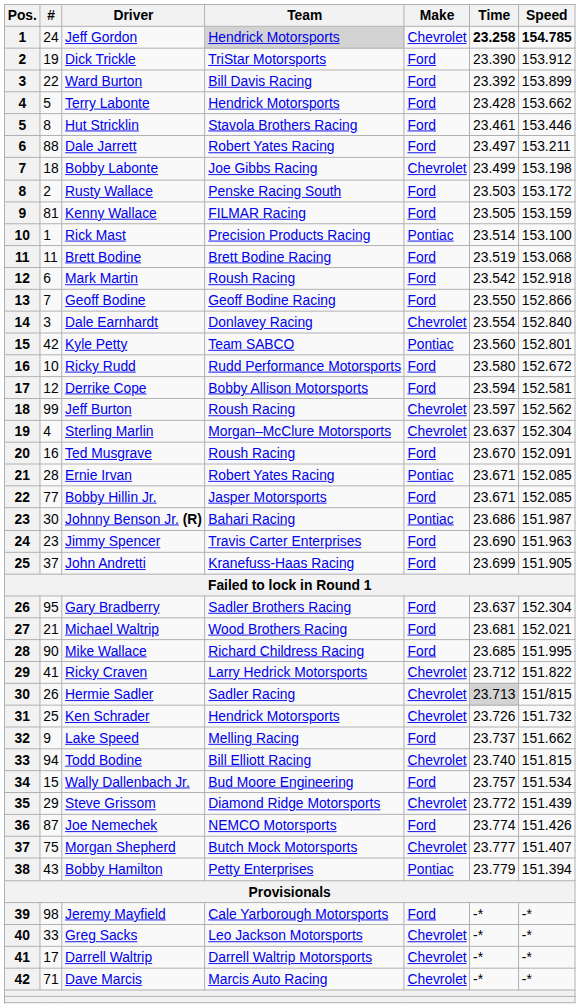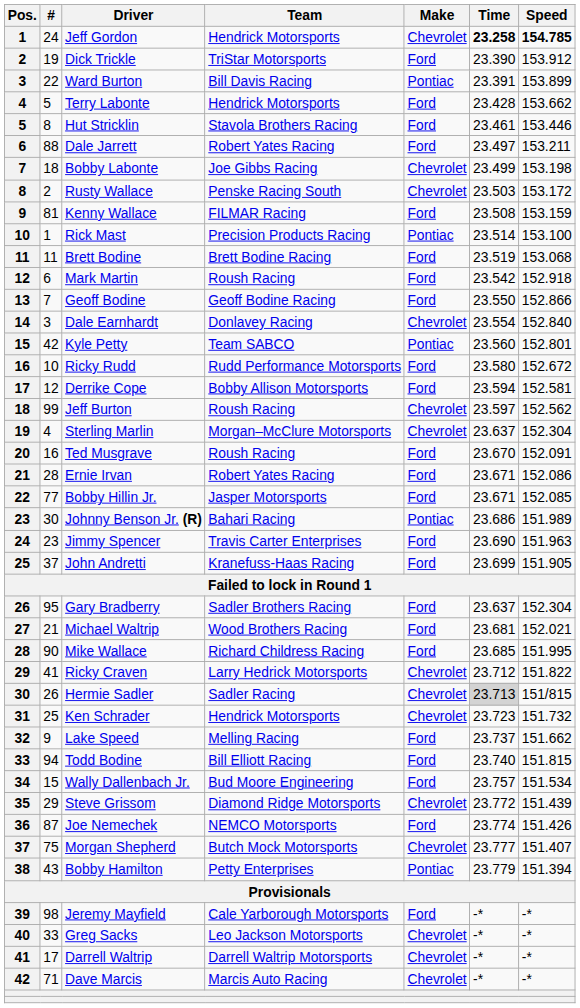 <table class="wikitable" style="font-size:95%">
 <tr>
 <th>Pos.</th>
 <th>#</th>
 <th>Driver</th>
 <th>Team</th>
 <th>Make</th>
 <th>Time</th>
 <th>Speed</th>
 </tr>
 <tr>
 <th>1</th>
 <td>24</td>
 <td><a href='#'>Jeff Gordon</a></td>
-<td style="background: lightgrey;"><a href='#'>Hendrick Motorsports</a></td>
+<td><a href='#'>Hendrick Motorsports</a></td>
 <td><a href='#'>Chevrolet</a></td>
 <td><strong>23.258</strong></td>
 <td><strong>154.785</strong></td>
 </tr>
 <tr>
 <th>2</th>
 <td>19</td>
 <td><a href='#'>Dick Trickle</a></td>
 <td><a href='#'>TriStar Motorsports</a></td>
 <td><a href='#'>Ford</a></td>
 <td>23.390</td>
 <td>153.912</td>
 </tr>
 <tr>
 <th>3</th>
 <td>22</td>
 <td><a href='#'>Ward Burton</a></td>
 <td><a href='#'>Bill Davis Racing</a></td>
-<td><a href='#'>Ford</a></td>
-<td>23.392</td>
+<td><a href='#'>Pontiac</a></td>
+<td>23.391</td>
 <td>153.899</td>
 </tr>
 <tr>
 <th>4</th>
 <td>5</td>
 <td><a href='#'>Terry Labonte</a></td>
 <td><a href='#'>Hendrick Motorsports</a></td>
 <td><a href='#'>Ford</a></td>
 <td>23.428</td>
 <td>153.662</td>
 </tr>
 <tr>
 <th>5</th>
 <td>8</td>
 <td><a href='#'>Hut Stricklin</a></td>
 <td><a href='#'>Stavola Brothers Racing</a></td>
 <td><a href='#'>Ford</a></td>
 <td>23.461</td>
 <td>153.446</td>
 </tr>
 <tr>
 <th>6</th>
 <td>88</td>
 <td><a href='#'>Dale Jarrett</a></td>
 <td><a href='#'>Robert Yates Racing</a></td>
 <td><a href='#'>Ford</a></td>
 <td>23.497</td>
 <td>153.211</td>
 </tr>
 <tr>
 <th>7</th>
 <td>18</td>
 <td><a href='#'>Bobby Labonte</a></td>
 <td><a href='#'>Joe Gibbs Racing</a></td>
 <td><a href='#'>Chevrolet</a></td>
 <td>23.499</td>
 <td>153.198</td>
 </tr>
 <tr>
 <th>8</th>
 <td>2</td>
 <td><a href='#'>Rusty Wallace</a></td>
 <td><a href='#'>Penske Racing South</a></td>
-<td><a href='#'>Ford</a></td>
+<td><a href='#'>Chevrolet</a></td>
 <td>23.503</td>
 <td>153.172</td>
 </tr>
 <tr>
 <th>9</th>
 <td>81</td>
 <td><a href='#'>Kenny Wallace</a></td>
 <td><a href='#'>FILMAR Racing</a></td>
 <td><a href='#'>Ford</a></td>
-<td>23.505</td>
+<td>23.508</td>
 <td>153.159</td>
 </tr>
 <tr>
 <th>10</th>
 <td>1</td>
 <td><a href='#'>Rick Mast</a></td>
 <td><a href='#'>Precision Products Racing</a></td>
 <td><a href='#'>Pontiac</a></td>
 <td>23.514</td>
 <td>153.100</td>
 </tr>
 <tr>
 <th>11</th>
 <td>11</td>
 <td><a href='#'>Brett Bodine</a></td>
 <td><a href='#'>Brett Bodine Racing</a></td>
 <td><a href='#'>Ford</a></td>
 <td>23.519</td>
 <td>153.068</td>
 </tr>
 <tr>
 <th>12</th>
 <td>6</td>
 <td><a href='#'>Mark Martin</a></td>
 <td><a href='#'>Roush Racing</a></td>
 <td><a href='#'>Ford</a></td>
 <td>23.542</td>
 <td>152.918</td>
 </tr>
 <tr>
 <th>13</th>
 <td>7</td>
 <td><a href='#'>Geoff Bodine</a></td>
 <td><a href='#'>Geoff Bodine Racing</a></td>
 <td><a href='#'>Ford</a></td>
 <td>23.550</td>
 <td>152.866</td>
 </tr>
 <tr>
 <th>14</th>
 <td>3</td>
 <td><a href='#'>Dale Earnhardt</a></td>
 <td><a href='#'>Donlavey Racing</a></td>
 <td><a href='#'>Chevrolet</a></td>
 <td>23.554</td>
 <td>152.840</td>
 </tr>
 <tr>
 <th>15</th>
 <td>42</td>
 <td><a href='#'>Kyle Petty</a></td>
 <td><a href='#'>Team SABCO</a></td>
 <td><a href='#'>Pontiac</a></td>
 <td>23.560</td>
 <td>152.801</td>
 </tr>
 <tr>
 <th>16</th>
 <td>10</td>
 <td><a href='#'>Ricky Rudd</a></td>
 <td><a href='#'>Rudd Performance Motorsports</a></td>
 <td><a href='#'>Ford</a></td>
 <td>23.580</td>
 <td>152.672</td>
 </tr>
 <tr>
 <th>17</th>
 <td>12</td>
 <td><a href='#'>Derrike Cope</a></td>
 <td><a href='#'>Bobby Allison Motorsports</a></td>
 <td><a href='#'>Ford</a></td>
 <td>23.594</td>
 <td>152.581</td>
 </tr>
 <tr>
 <th>18</th>
 <td>99</td>
 <td><a href='#'>Jeff Burton</a></td>
 <td><a href='#'>Roush Racing</a></td>
 <td><a href='#'>Chevrolet</a></td>
 <td>23.597</td>
 <td>152.562</td>
 </tr>
 <tr>
 <th>19</th>
 <td>4</td>
 <td><a href='#'>Sterling Marlin</a></td>
 <td><a href='#'>Morgan–McClure Motorsports</a></td>
 <td><a href='#'>Chevrolet</a></td>
 <td>23.637</td>
 <td>152.304</td>
 </tr>
 <tr>
 <th>20</th>
 <td>16</td>
 <td><a href='#'>Ted Musgrave</a></td>
 <td><a href='#'>Roush Racing</a></td>
 <td><a href='#'>Ford</a></td>
 <td>23.670</td>
 <td>152.091</td>
 </tr>
 <tr>
 <th>21</th>
 <td>28</td>
 <td><a href='#'>Ernie Irvan</a></td>
 <td><a href='#'>Robert Yates Racing</a></td>
-<td><a href='#'>Pontiac</a></td>
+<td><a href='#'>Ford</a></td>
 <td>23.671</td>
-<td>152.085</td>
+<td>152.086</td>
 </tr>
 <tr>
 <th>22</th>
 <td>77</td>
 <td><a href='#'>Bobby Hillin Jr.</a></td>
 <td><a href='#'>Jasper Motorsports</a></td>
 <td><a href='#'>Ford</a></td>
 <td>23.671</td>
 <td>152.085</td>
 </tr>
 <tr>
 <th>23</th>
 <td>30</td>
 <td><a href='#'>Johnny Benson Jr.</a> <strong>(R)</strong></td>
 <td><a href='#'>Bahari Racing</a></td>
 <td><a href='#'>Pontiac</a></td>
 <td>23.686</td>
-<td>151.987</td>
+<td>151.989</td>
 </tr>
 <tr>
 <th>24</th>
 <td>23</td>
 <td><a href='#'>Jimmy Spencer</a></td>
 <td><a href='#'>Travis Carter Enterprises</a></td>
 <td><a href='#'>Ford</a></td>
 <td>23.690</td>
 <td>151.963</td>
 </tr>
 <tr>
 <th>25</th>
 <td>37</td>
 <td><a href='#'>John Andretti</a></td>
 <td><a href='#'>Kranefuss-Haas Racing</a></td>
 <td><a href='#'>Ford</a></td>
 <td>23.699</td>
 <td>151.905</td>
 </tr>
 <tr>
 <th colspan="7">Failed to lock in Round 1</th>
 </tr>
 <tr>
 <th>26</th>
 <td>95</td>
 <td><a href='#'>Gary Bradberry</a></td>
 <td><a href='#'>Sadler Brothers Racing</a></td>
 <td><a href='#'>Ford</a></td>
 <td>23.637</td>
 <td>152.304</td>
 </tr>
 <tr>
 <th>27</th>
 <td>21</td>
 <td><a href='#'>Michael Waltrip</a></td>
 <td><a href='#'>Wood Brothers Racing</a></td>
 <td><a href='#'>Ford</a></td>
 <td>23.681</td>
 <td>152.021</td>
 </tr>
 <tr>
 <th>28</th>
 <td>90</td>
 <td><a href='#'>Mike Wallace</a></td>
 <td><a href='#'>Richard Childress Racing</a></td>
 <td><a href='#'>Ford</a></td>
 <td>23.685</td>
 <td>151.995</td>
 </tr>
 <tr>
 <th>29</th>
 <td>41</td>
 <td><a href='#'>Ricky Craven</a></td>
 <td><a href='#'>Larry Hedrick Motorsports</a></td>
 <td><a href='#'>Chevrolet</a></td>
 <td>23.712</td>
 <td>151.822</td>
 </tr>
 <tr>
 <th>30</th>
 <td>26</td>
 <td><a href='#'>Hermie Sadler</a></td>
 <td><a href='#'>Sadler Racing</a></td>
 <td><a href='#'>Chevrolet</a></td>
 <td style="background: lightgrey;">23.713</td>
 <td>151/815</td>
 </tr>
 <tr>
 <th>31</th>
 <td>25</td>
 <td><a href='#'>Ken Schrader</a></td>
 <td><a href='#'>Hendrick Motorsports</a></td>
 <td><a href='#'>Chevrolet</a></td>
-<td>23.726</td>
+<td>23.723</td>
 <td>151.732</td>
 </tr>
 <tr>
 <th>32</th>
 <td>9</td>
 <td><a href='#'>Lake Speed</a></td>
 <td><a href='#'>Melling Racing</a></td>
 <td><a href='#'>Ford</a></td>
 <td>23.737</td>
 <td>151.662</td>
 </tr>
 <tr>
 <th>33</th>
 <td>94</td>
 <td><a href='#'>Todd Bodine</a></td>
 <td><a href='#'>Bill Elliott Racing</a></td>
-<td><a href='#'>Chevrolet</a></td>
+<td><a href='#'>Ford</a></td>
 <td>23.740</td>
 <td>151.815</td>
 </tr>
 <tr>
 <th>34</th>
 <td>15</td>
 <td><a href='#'>Wally Dallenbach Jr.</a></td>
 <td><a href='#'>Bud Moore Engineering</a></td>
 <td><a href='#'>Ford</a></td>
 <td>23.757</td>
 <td>151.534</td>
 </tr>
 <tr>
 <th>35</th>
 <td>29</td>
 <td><a href='#'>Steve Grissom</a></td>
 <td><a href='#'>Diamond Ridge Motorsports</a></td>
 <td><a href='#'>Chevrolet</a></td>
 <td>23.772</td>
 <td>151.439</td>
 </tr>
 <tr>
 <th>36</th>
 <td>87</td>
 <td><a href='#'>Joe Nemechek</a></td>
 <td><a href='#'>NEMCO Motorsports</a></td>
 <td><a href='#'>Ford</a></td>
 <td>23.774</td>
 <td>151.426</td>
 </tr>
 <tr>
 <th>37</th>
 <td>75</td>
 <td><a href='#'>Morgan Shepherd</a></td>
 <td><a href='#'>Butch Mock Motorsports</a></td>
 <td><a href='#'>Chevrolet</a></td>
 <td>23.777</td>
 <td>151.407</td>
 </tr>
 <tr>
 <th>38</th>
 <td>43</td>
 <td><a href='#'>Bobby Hamilton</a></td>
 <td><a href='#'>Petty Enterprises</a></td>
 <td><a href='#'>Pontiac</a></td>
 <td>23.779</td>
 <td>151.394</td>
 </tr>
 <tr>
 <th colspan="7">Provisionals</th>
 </tr>
 <tr>
 <th>39</th>
 <td>98</td>
 <td><a href='#'>Jeremy Mayfield</a></td>
 <td><a href='#'>Cale Yarborough Motorsports</a></td>
 <td><a href='#'>Ford</a></td>
 <td>-*</td>
 <td>-*</td>
 </tr>
 <tr>
 <th>40</th>
 <td>33</td>
 <td><a href='#'>Greg Sacks</a></td>
 <td><a href='#'>Leo Jackson Motorsports</a></td>
 <td><a href='#'>Chevrolet</a></td>
 <td>-*</td>
 <td>-*</td>
 </tr>
 <tr>
 <th>41</th>
 <td>17</td>
 <td><a href='#'>Darrell Waltrip</a></td>
 <td><a href='#'>Darrell Waltrip Motorsports</a></td>
 <td><a href='#'>Chevrolet</a></td>
 <td>-*</td>
 <td>-*</td>
 </tr>
 <tr>
 <th>42</th>
 <td>71</td>
 <td><a href='#'>Dave Marcis</a></td>
 <td><a href='#'>Marcis Auto Racing</a></td>
 <td><a href='#'>Chevrolet</a></td>
 <td>-*</td>
 <td>-*</td>
 </tr>
 <tr>
 <th colspan="7"></th>
 </tr>
 <tr>
 <th colspan="7"></th>
 </tr>
 </table>
